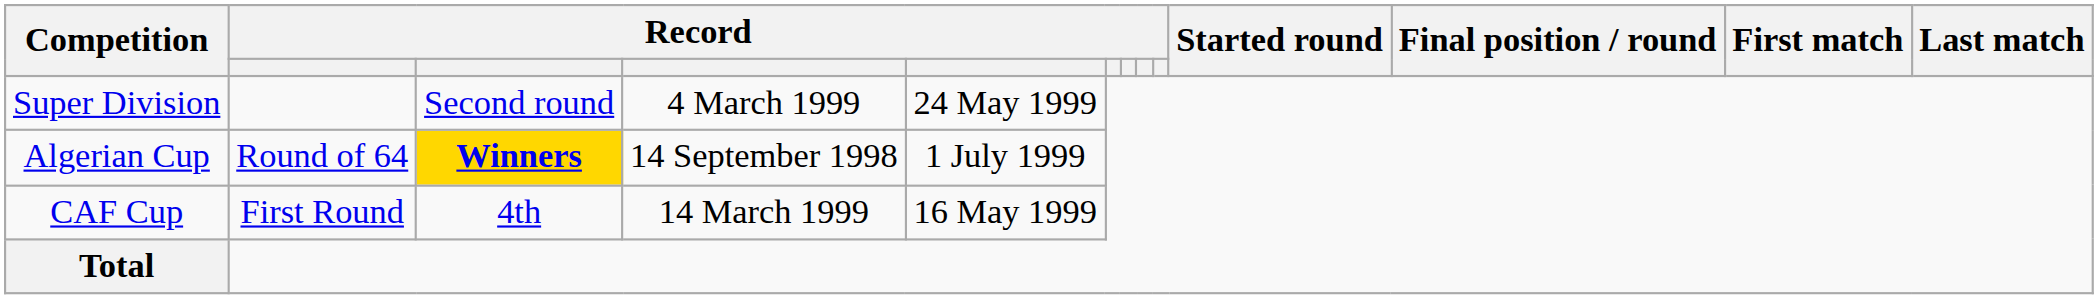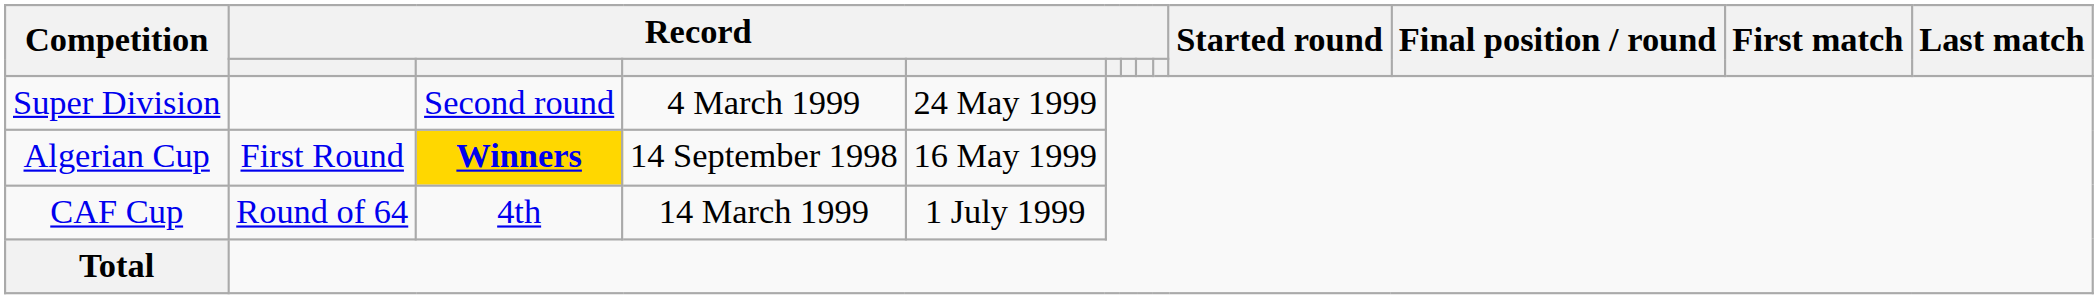 <table class="wikitable" style="text-align: center">
 <tr>
 <th rowspan=2>Competition</th>
 <th colspan=8>Record</th>
 <th rowspan=2>Started round</th>
 <th rowspan=2>Final position / round</th>
 <th rowspan=2>First match</th>
 <th rowspan=2>Last match</th>
 </tr>
 <tr>
 <th></th>
 <th></th>
 <th></th>
 <th></th>
 <th></th>
 <th></th>
 <th></th>
 <th></th>
 </tr>
 <tr>
 <td><a href='#'>Super Division</a><br></td>
 <td></td>
 <td><a href='#'>Second round</a></td>
 <td>4 March 1999</td>
 <td>24 May 1999</td>
 </tr>
 <tr>
 <td><a href='#'>Algerian Cup</a><br></td>
-<td><a href='#'>Round of 64</a></td>
+<td><a href='#'>First Round</a></td>
 <td style="background:gold;"><a href='#'><strong>Winners</strong></a></td>
 <td>14 September 1998</td>
-<td>1 July 1999</td>
+<td>16 May 1999</td>
 </tr>
 <tr>
 <td><a href='#'>CAF Cup</a><br></td>
-<td><a href='#'>First Round</a></td>
+<td><a href='#'>Round of 64</a></td>
 <td><a href='#'>4th</a></td>
 <td>14 March 1999</td>
-<td>16 May 1999</td>
+<td>1 July 1999</td>
 </tr>
 <tr>
 <th>Total<br></th>
 </tr>
 </table>
